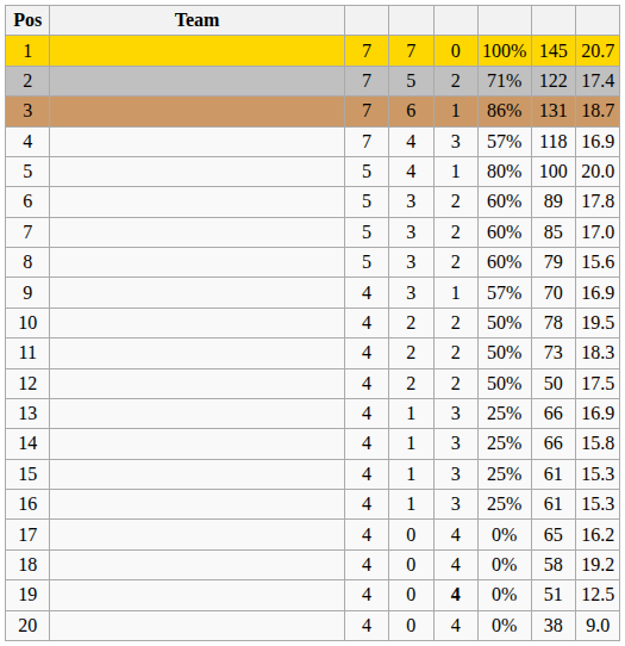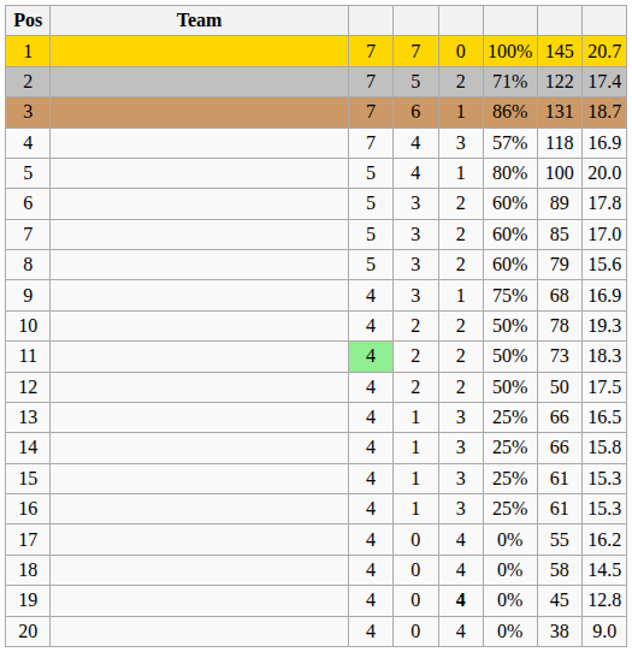 <table class="wikitable" style="text-align:center">
 <tr>
 <th width=30>Pos</th>
 <th width=240>Team</th>
 <th width=30></th>
 <th width=30></th>
 <th width=30></th>
 <th width=30></th>
 <th width=30></th>
 <th width=30></th>
 </tr>
 <tr bgcolor=gold>
 <td>1</td>
 <td align=left></td>
 <td>7</td>
 <td>7</td>
 <td>0</td>
 <td>100%</td>
 <td>145</td>
 <td>20.7</td>
 </tr>
 <tr bgcolor=silver>
 <td>2</td>
 <td align=left></td>
 <td>7</td>
 <td>5</td>
 <td>2</td>
 <td>71%</td>
 <td>122</td>
 <td>17.4</td>
 </tr>
 <tr bgcolor=cc9966>
 <td>3</td>
 <td align=left></td>
 <td>7</td>
 <td>6</td>
 <td>1</td>
 <td>86%</td>
 <td>131</td>
 <td>18.7</td>
 </tr>
 <tr>
 <td>4</td>
 <td align=left></td>
 <td>7</td>
 <td>4</td>
 <td>3</td>
 <td>57%</td>
 <td>118</td>
 <td>16.9</td>
 </tr>
 <tr>
 <td>5</td>
 <td align=left></td>
 <td>5</td>
 <td>4</td>
 <td>1</td>
 <td>80%</td>
 <td>100</td>
 <td>20.0</td>
 </tr>
 <tr>
 <td>6</td>
 <td align=left></td>
 <td>5</td>
 <td>3</td>
 <td>2</td>
 <td>60%</td>
 <td>89</td>
 <td>17.8</td>
 </tr>
 <tr>
 <td>7</td>
 <td align=left></td>
 <td>5</td>
 <td>3</td>
 <td>2</td>
 <td>60%</td>
 <td>85</td>
 <td>17.0</td>
 </tr>
 <tr>
 <td>8</td>
 <td align=left></td>
 <td>5</td>
 <td>3</td>
 <td>2</td>
 <td>60%</td>
 <td>79</td>
 <td>15.6</td>
 </tr>
 <tr>
 <td>9</td>
 <td align=left></td>
 <td>4</td>
 <td>3</td>
 <td>1</td>
-<td>57%</td>
-<td>70</td>
+<td>75%</td>
+<td>68</td>
 <td>16.9</td>
 </tr>
 <tr>
 <td>10</td>
 <td align=left></td>
 <td>4</td>
 <td>2</td>
 <td>2</td>
 <td>50%</td>
 <td>78</td>
-<td>19.5</td>
+<td>19.3</td>
 </tr>
 <tr>
 <td>11</td>
 <td align=left></td>
-<td>4</td>
+<td style="background: lightgreen;">4</td>
 <td>2</td>
 <td>2</td>
 <td>50%</td>
 <td>73</td>
 <td>18.3</td>
 </tr>
 <tr>
 <td>12</td>
 <td align=left></td>
 <td>4</td>
 <td>2</td>
 <td>2</td>
 <td>50%</td>
 <td>50</td>
 <td>17.5</td>
 </tr>
 <tr>
 <td>13</td>
 <td align=left></td>
 <td>4</td>
 <td>1</td>
 <td>3</td>
 <td>25%</td>
 <td>66</td>
-<td>16.9</td>
+<td>16.5</td>
 </tr>
 <tr>
 <td>14</td>
 <td align=left></td>
 <td>4</td>
 <td>1</td>
 <td>3</td>
 <td>25%</td>
 <td>66</td>
 <td>15.8</td>
 </tr>
 <tr>
 <td>15</td>
 <td align=left></td>
 <td>4</td>
 <td>1</td>
 <td>3</td>
 <td>25%</td>
 <td>61</td>
 <td>15.3</td>
 </tr>
 <tr>
 <td>16</td>
 <td align=left></td>
 <td>4</td>
 <td>1</td>
 <td>3</td>
 <td>25%</td>
 <td>61</td>
 <td>15.3</td>
 </tr>
 <tr>
 <td>17</td>
 <td align=left></td>
 <td>4</td>
 <td>0</td>
 <td>4</td>
 <td>0%</td>
-<td>65</td>
+<td>55</td>
 <td>16.2</td>
 </tr>
 <tr>
 <td>18</td>
 <td align=left></td>
 <td>4</td>
 <td>0</td>
 <td>4</td>
 <td>0%</td>
 <td>58</td>
-<td>19.2</td>
+<td>14.5</td>
 </tr>
 <tr>
 <td>19</td>
 <td align=left></td>
 <td>4</td>
 <td>0</td>
 <td><strong>4</strong></td>
 <td>0%</td>
-<td>51</td>
-<td>12.5</td>
+<td>45</td>
+<td>12.8</td>
 </tr>
 <tr>
 <td>20</td>
 <td align=left></td>
 <td>4</td>
 <td>0</td>
 <td>4</td>
 <td>0%</td>
 <td>38</td>
 <td>9.0</td>
 </tr>
 </table>
